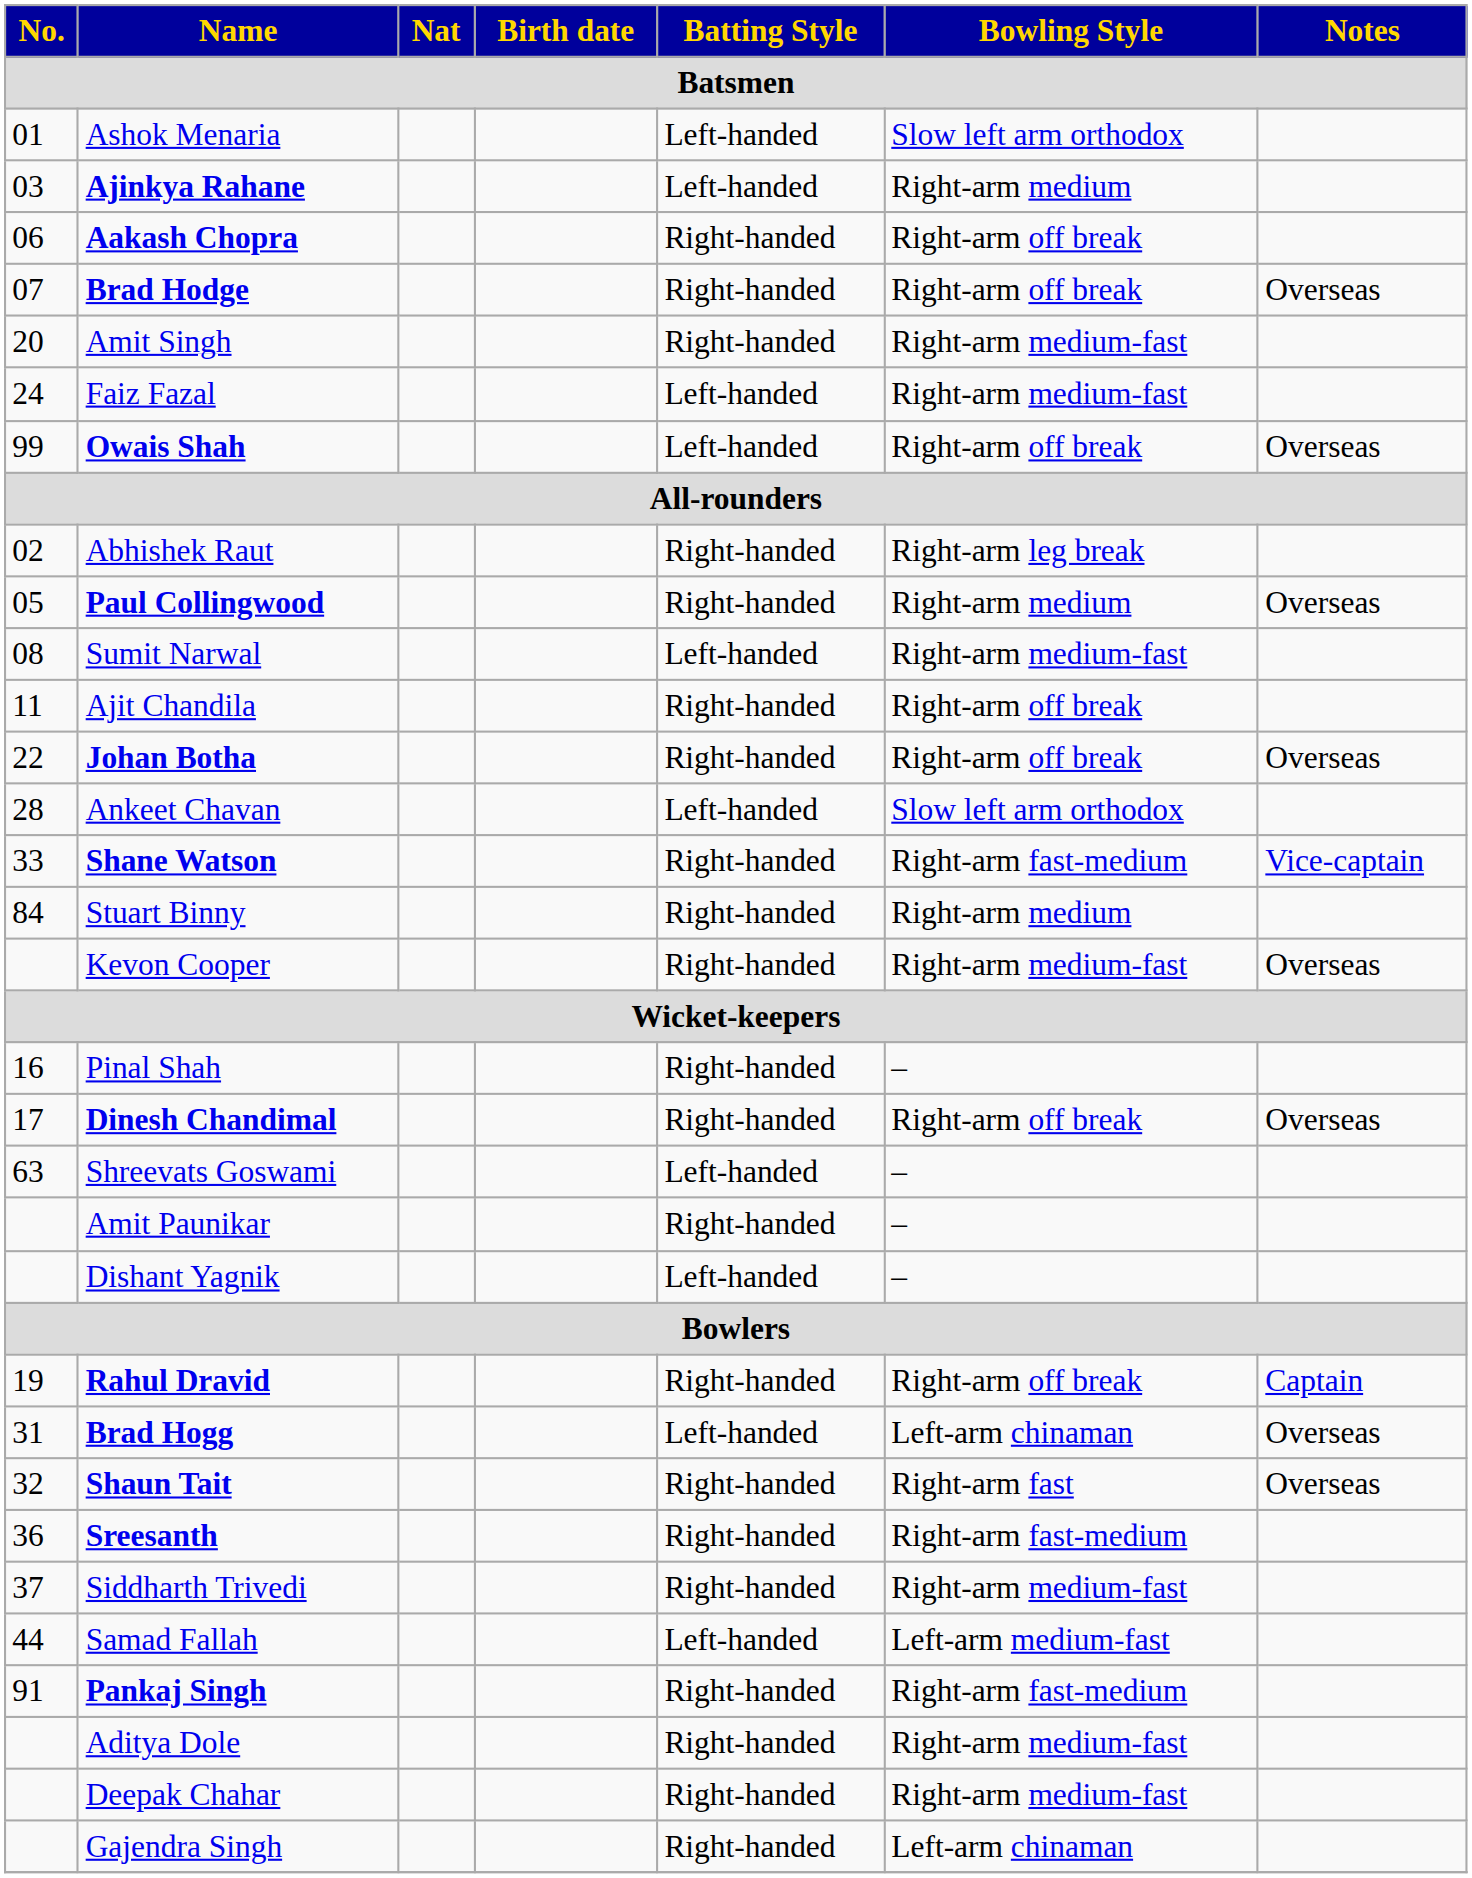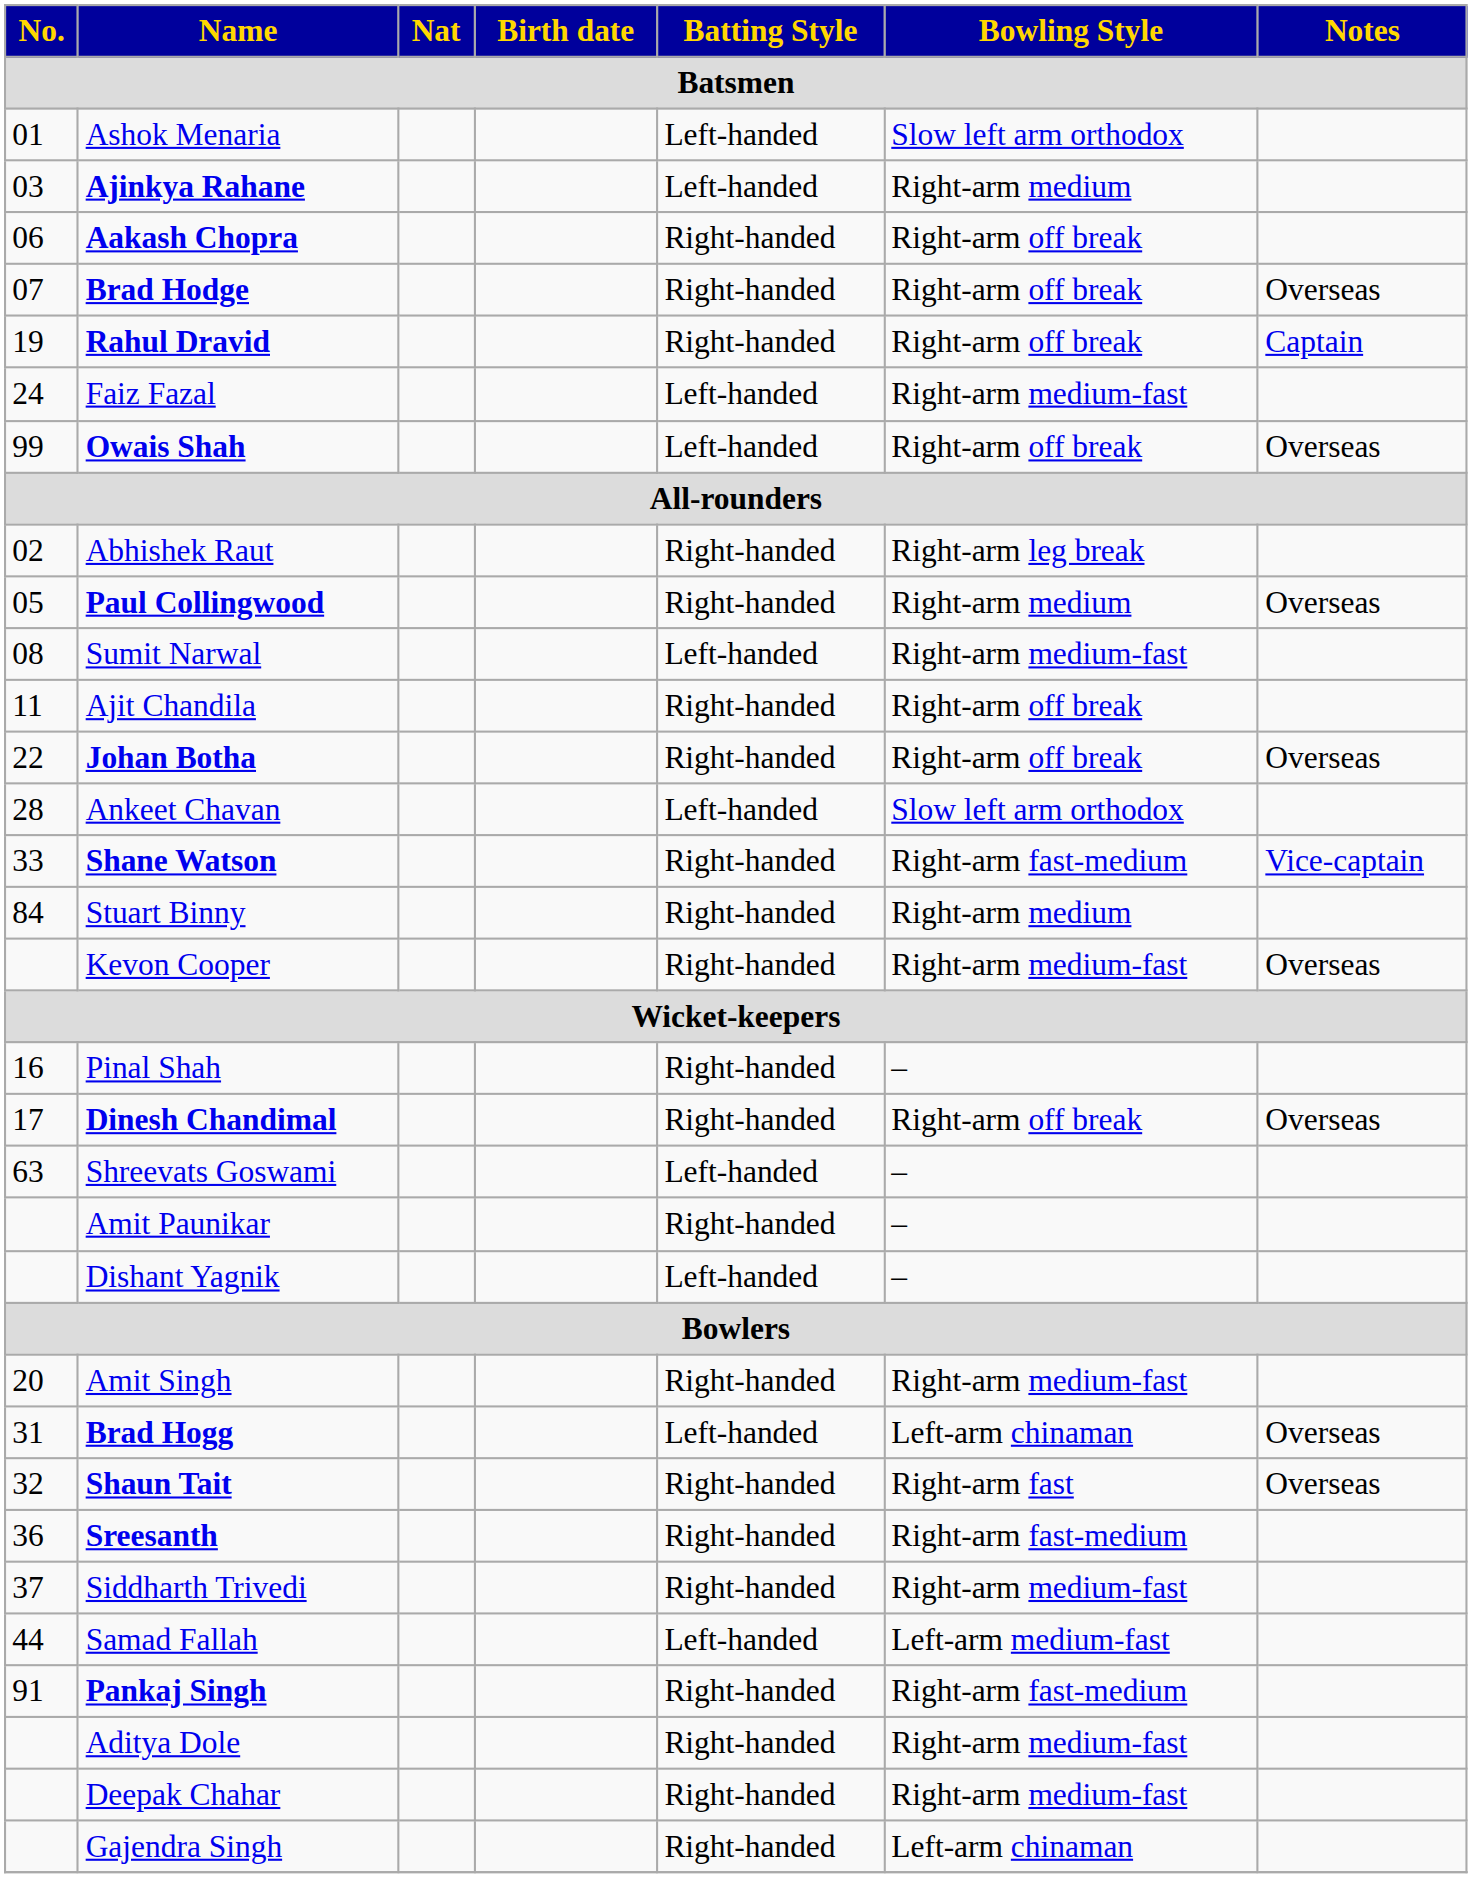 <table class="wikitable" style="font-size:95%;" width="80%">
 <tr>
 <th style="background: #00009C; color:gold" align=right>No.</th>
 <th style="background: #00009C; color:gold" align=right>Name</th>
 <th style="background: #00009C; color:gold" align=right>Nat</th>
 <th style="background: #00009C; color:gold" align=right>Birth date</th>
 <th style="background: #00009C; color:gold" align=right>Batting Style</th>
 <th style="background: #00009C; color:gold" align=right>Bowling Style</th>
 <th style="background: #00009C; color:gold" align=right>Notes</th>
 </tr>
 <tr>
 <th colspan="7" style="background: #DCDCDC" align=right>Batsmen</th>
 </tr>
 <tr>
 <td>01</td>
 <td><a href='#'>Ashok Menaria</a></td>
 <td style="text-align:center"></td>
 <td></td>
 <td>Left-handed</td>
 <td><a href='#'>Slow left arm orthodox</a></td>
 <td></td>
 </tr>
 <tr>
 <td>03</td>
 <td><strong><a href='#'>Ajinkya Rahane</a></strong></td>
 <td style="text-align:center"></td>
 <td></td>
 <td>Left-handed</td>
 <td>Right-arm <a href='#'>medium</a></td>
 <td></td>
 </tr>
 <tr>
 <td>06</td>
 <td><strong><a href='#'>Aakash Chopra</a></strong></td>
 <td style="text-align:center"></td>
 <td></td>
 <td>Right-handed</td>
 <td>Right-arm <a href='#'>off break</a></td>
 <td></td>
 </tr>
 <tr>
 <td>07</td>
 <td><strong><a href='#'>Brad Hodge</a></strong></td>
 <td style="text-align:center"></td>
 <td></td>
 <td>Right-handed</td>
 <td>Right-arm <a href='#'>off break</a></td>
 <td>Overseas</td>
 </tr>
 <tr>
-<td>20</td>
-<td><a href='#'>Amit Singh</a></td>
+<td>19</td>
+<td><strong><a href='#'>Rahul Dravid</a></strong></td>
 <td style="text-align:center"></td>
 <td></td>
 <td>Right-handed</td>
-<td>Right-arm <a href='#'>medium-fast</a></td>
-<td></td>
+<td>Right-arm <a href='#'>off break</a></td>
+<td><a href='#'>Captain</a></td>
 </tr>
 <tr>
 <td>24</td>
 <td><a href='#'>Faiz Fazal</a></td>
 <td style="text-align:center"></td>
 <td></td>
 <td>Left-handed</td>
 <td>Right-arm <a href='#'>medium-fast</a></td>
 <td></td>
 </tr>
 <tr>
 <td>99</td>
 <td><strong><a href='#'>Owais Shah</a></strong></td>
 <td style="text-align:center"></td>
 <td></td>
 <td>Left-handed</td>
 <td>Right-arm <a href='#'>off break</a></td>
 <td>Overseas</td>
 </tr>
 <tr>
 <th colspan="7" style="background: #DCDCDC" align=right>All-rounders</th>
 </tr>
 <tr>
 <td>02</td>
 <td><a href='#'>Abhishek Raut</a></td>
 <td style="text-align:center"></td>
 <td></td>
 <td>Right-handed</td>
 <td>Right-arm <a href='#'>leg break</a></td>
 <td></td>
 </tr>
 <tr>
 <td>05</td>
 <td><strong><a href='#'>Paul Collingwood</a></strong></td>
 <td style="text-align:center"></td>
 <td></td>
 <td>Right-handed</td>
 <td>Right-arm <a href='#'>medium</a></td>
 <td>Overseas</td>
 </tr>
 <tr>
 <td>08</td>
 <td><a href='#'>Sumit Narwal</a></td>
 <td style="text-align:center"></td>
 <td></td>
 <td>Left-handed</td>
 <td>Right-arm <a href='#'>medium-fast</a></td>
 <td></td>
 </tr>
 <tr>
 <td>11</td>
 <td><a href='#'>Ajit Chandila</a></td>
 <td style="text-align:center"></td>
 <td></td>
 <td>Right-handed</td>
 <td>Right-arm <a href='#'>off break</a></td>
 <td></td>
 </tr>
 <tr>
 <td>22</td>
 <td><strong><a href='#'>Johan Botha</a></strong></td>
 <td style="text-align:center"></td>
 <td></td>
 <td>Right-handed</td>
 <td>Right-arm <a href='#'>off break</a></td>
 <td>Overseas</td>
 </tr>
 <tr>
 <td>28</td>
 <td><a href='#'>Ankeet Chavan</a></td>
 <td style="text-align:center"></td>
 <td></td>
 <td>Left-handed</td>
 <td><a href='#'>Slow left arm orthodox</a></td>
 <td></td>
 </tr>
 <tr>
 <td>33</td>
 <td><strong><a href='#'>Shane Watson</a></strong></td>
 <td style="text-align:center"></td>
 <td></td>
 <td>Right-handed</td>
 <td>Right-arm <a href='#'>fast-medium</a></td>
 <td><a href='#'>Vice-captain</a></td>
 </tr>
 <tr>
 <td>84</td>
 <td><a href='#'>Stuart Binny</a></td>
 <td style="text-align:center"></td>
 <td></td>
 <td>Right-handed</td>
 <td>Right-arm <a href='#'>medium</a></td>
 <td></td>
 </tr>
 <tr>
 <td></td>
 <td><a href='#'>Kevon Cooper</a></td>
 <td style="text-align:center"></td>
 <td></td>
 <td>Right-handed</td>
 <td>Right-arm <a href='#'>medium-fast</a></td>
 <td>Overseas</td>
 </tr>
 <tr>
 <th colspan="7" style="background: #DCDCDC" align=right>Wicket-keepers</th>
 </tr>
 <tr>
 <td>16</td>
 <td><a href='#'>Pinal Shah</a></td>
 <td style="text-align:center"></td>
 <td></td>
 <td>Right-handed</td>
 <td>–</td>
 <td></td>
 </tr>
 <tr>
 <td>17</td>
 <td><strong><a href='#'>Dinesh Chandimal</a></strong></td>
 <td style="text-align:center"></td>
 <td></td>
 <td>Right-handed</td>
 <td>Right-arm <a href='#'>off break</a></td>
 <td>Overseas</td>
 </tr>
 <tr>
 <td>63</td>
 <td><a href='#'>Shreevats Goswami</a></td>
 <td style="text-align:center"></td>
 <td></td>
 <td>Left-handed</td>
 <td>–</td>
 <td></td>
 </tr>
 <tr>
 <td></td>
 <td><a href='#'>Amit Paunikar</a></td>
 <td style="text-align:center"></td>
 <td></td>
 <td>Right-handed</td>
 <td>–</td>
 <td></td>
 </tr>
 <tr>
 <td></td>
 <td><a href='#'>Dishant Yagnik</a></td>
 <td style="text-align:center"></td>
 <td></td>
 <td>Left-handed</td>
 <td>–</td>
 <td></td>
 </tr>
 <tr>
 <th colspan="7" style="background: #DCDCDC" align=right>Bowlers</th>
 </tr>
 <tr>
-<td>19</td>
-<td><strong><a href='#'>Rahul Dravid</a></strong></td>
+<td>20</td>
+<td><a href='#'>Amit Singh</a></td>
 <td style="text-align:center"></td>
 <td></td>
 <td>Right-handed</td>
-<td>Right-arm <a href='#'>off break</a></td>
-<td><a href='#'>Captain</a></td>
+<td>Right-arm <a href='#'>medium-fast</a></td>
+<td></td>
 </tr>
 <tr>
 <td>31</td>
 <td><strong><a href='#'>Brad Hogg</a></strong></td>
 <td style="text-align:center"></td>
 <td></td>
 <td>Left-handed</td>
 <td>Left-arm <a href='#'>chinaman</a></td>
 <td>Overseas</td>
 </tr>
 <tr>
 <td>32</td>
 <td><strong><a href='#'>Shaun Tait</a></strong></td>
 <td style="text-align:center"></td>
 <td></td>
 <td>Right-handed</td>
 <td>Right-arm <a href='#'>fast</a></td>
 <td>Overseas</td>
 </tr>
 <tr>
 <td>36</td>
 <td><strong><a href='#'>Sreesanth</a></strong></td>
 <td style="text-align:center"></td>
 <td></td>
 <td>Right-handed</td>
 <td>Right-arm <a href='#'>fast-medium</a></td>
 <td></td>
 </tr>
 <tr>
 <td>37</td>
 <td><a href='#'>Siddharth Trivedi</a></td>
 <td style="text-align:center"></td>
 <td></td>
 <td>Right-handed</td>
 <td>Right-arm <a href='#'>medium-fast</a></td>
 <td></td>
 </tr>
 <tr>
 <td>44</td>
 <td><a href='#'>Samad Fallah</a></td>
 <td style="text-align:center"></td>
 <td></td>
 <td>Left-handed</td>
 <td>Left-arm <a href='#'>medium-fast</a></td>
 <td></td>
 </tr>
 <tr>
 <td>91</td>
 <td><strong><a href='#'>Pankaj Singh</a></strong></td>
 <td style="text-align:center"></td>
 <td></td>
 <td>Right-handed</td>
 <td>Right-arm <a href='#'>fast-medium</a></td>
 <td></td>
 </tr>
 <tr>
 <td></td>
 <td><a href='#'>Aditya Dole</a></td>
 <td style="text-align:center"></td>
 <td></td>
 <td>Right-handed</td>
 <td>Right-arm <a href='#'>medium-fast</a></td>
 <td></td>
 </tr>
 <tr>
 <td></td>
 <td><a href='#'>Deepak Chahar</a></td>
 <td style="text-align:center"></td>
 <td></td>
 <td>Right-handed</td>
 <td>Right-arm <a href='#'>medium-fast</a></td>
 <td></td>
 </tr>
 <tr>
 <td></td>
 <td><a href='#'>Gajendra Singh</a></td>
 <td style="text-align:center"></td>
 <td></td>
 <td>Right-handed</td>
 <td>Left-arm <a href='#'>chinaman</a></td>
 <td></td>
 </tr>
 <tr>
 </tr>
 </table>
